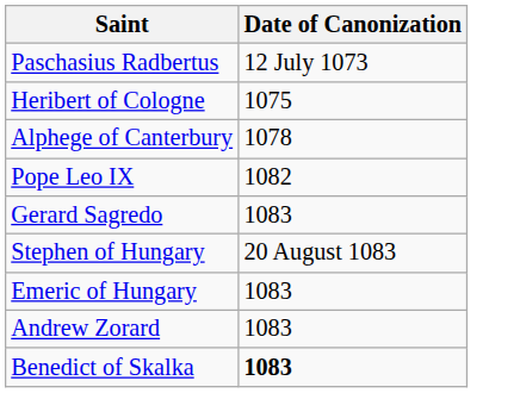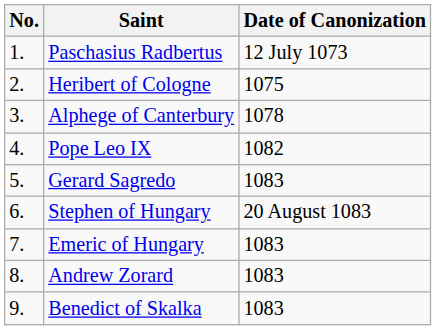 <table class="wikitable">
 <tr>
+<th>No.</th>
 <th>Saint</th>
 <th>Date of Canonization</th>
 </tr>
 <tr>
+<td>1.</td>
 <td><a href='#'>Paschasius Radbertus</a></td>
 <td>12 July 1073</td>
 </tr>
 <tr>
+<td>2.</td>
 <td><a href='#'>Heribert of Cologne</a></td>
 <td>1075</td>
 </tr>
 <tr>
+<td>3.</td>
 <td><a href='#'>Alphege of Canterbury</a></td>
 <td>1078</td>
 </tr>
 <tr>
+<td>4.</td>
 <td><a href='#'>Pope Leo IX</a></td>
 <td>1082</td>
 </tr>
 <tr>
+<td>5.</td>
 <td><a href='#'>Gerard Sagredo</a></td>
 <td>1083</td>
 </tr>
 <tr>
+<td>6.</td>
 <td><a href='#'>Stephen of Hungary</a></td>
 <td>20 August 1083</td>
 </tr>
 <tr>
+<td>7.</td>
 <td><a href='#'>Emeric of Hungary</a></td>
 <td>1083</td>
 </tr>
 <tr>
+<td>8.</td>
 <td><a href='#'>Andrew Zorard</a></td>
 <td>1083</td>
 </tr>
 <tr>
+<td>9.</td>
 <td><a href='#'>Benedict of Skalka</a></td>
-<td><strong>1083</strong></td>
+<td>1083</td>
 </tr>
 </table>
